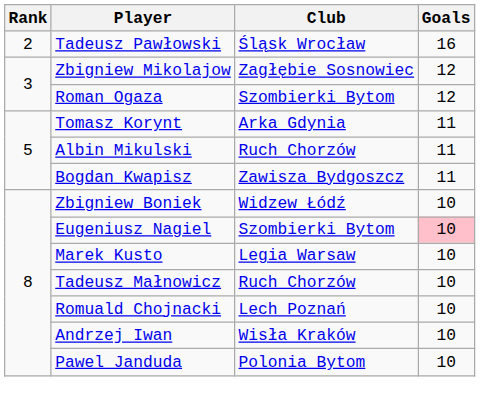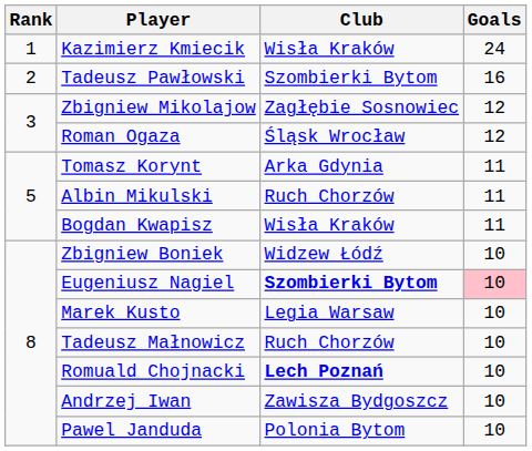 <table class="wikitable" style="text-align:center">
 <tr>
 <th>Rank</th>
 <th>Player</th>
 <th>Club</th>
 <th>Goals</th>
 </tr>
 <tr>
+<td rowspan="1">1</td>
+<td align="left"> <a href='#'>Kazimierz Kmiecik</a></td>
+<td align="left"><a href='#'>Wisła Kraków</a></td>
+<td>24</td>
+</tr>
+<tr>
 <td rowspan="1">2</td>
 <td align="left"> <a href='#'>Tadeusz Pawłowski</a></td>
-<td align="left"><a href='#'>Śląsk Wrocław</a></td>
+<td align="left"><a href='#'>Szombierki Bytom</a></td>
 <td>16</td>
 </tr>
 <tr>
 <td rowspan="2">3</td>
 <td align="left"> <a href='#'>Zbigniew Mikolajow</a></td>
 <td align="left"><a href='#'>Zagłębie Sosnowiec</a></td>
 <td>12</td>
 </tr>
 <tr>
 <td align="left"> <a href='#'>Roman Ogaza</a></td>
-<td align="left"><a href='#'>Szombierki Bytom</a></td>
+<td align="left"><a href='#'>Śląsk Wrocław</a></td>
 <td>12</td>
 </tr>
 <tr>
 <td rowspan="3">5</td>
 <td align="left"> <a href='#'>Tomasz Korynt</a></td>
 <td align="left"><a href='#'>Arka Gdynia</a></td>
 <td>11</td>
 </tr>
 <tr>
 <td align="left"> <a href='#'>Albin Mikulski</a></td>
 <td align="left"><a href='#'>Ruch Chorzów</a></td>
 <td>11</td>
 </tr>
 <tr>
 <td align="left"> <a href='#'>Bogdan Kwapisz</a></td>
-<td align="left"><a href='#'>Zawisza Bydgoszcz</a></td>
+<td align="left"><a href='#'>Wisła Kraków</a></td>
 <td>11</td>
 </tr>
 <tr>
 <td rowspan="7">8</td>
 <td align="left"> <a href='#'>Zbigniew Boniek</a></td>
 <td align="left"><a href='#'>Widzew Łódź</a></td>
 <td>10</td>
 </tr>
 <tr>
 <td align="left"> <a href='#'>Eugeniusz Nagiel</a></td>
-<td align="left"><a href='#'>Szombierki Bytom</a></td>
+<td align="left"><strong><a href='#'>Szombierki Bytom</a></strong></td>
 <td style="background: pink;">10</td>
 </tr>
 <tr>
 <td align="left"> <a href='#'>Marek Kusto</a></td>
 <td align="left"><a href='#'>Legia Warsaw</a></td>
 <td>10</td>
 </tr>
 <tr>
 <td align="left"> <a href='#'>Tadeusz Małnowicz</a></td>
 <td align="left"><a href='#'>Ruch Chorzów</a></td>
 <td>10</td>
 </tr>
 <tr>
 <td align="left"> <a href='#'>Romuald Chojnacki</a></td>
-<td align="left"><a href='#'>Lech Poznań</a></td>
+<td align="left"><strong><a href='#'>Lech Poznań</a></strong></td>
 <td>10</td>
 </tr>
 <tr>
 <td align="left"> <a href='#'>Andrzej Iwan</a></td>
-<td align="left"><a href='#'>Wisła Kraków</a></td>
+<td align="left"><a href='#'>Zawisza Bydgoszcz</a></td>
 <td>10</td>
 </tr>
 <tr>
 <td align="left"> <a href='#'>Pawel Janduda</a></td>
 <td align="left"><a href='#'>Polonia Bytom</a></td>
 <td>10</td>
 </tr>
 </table>
